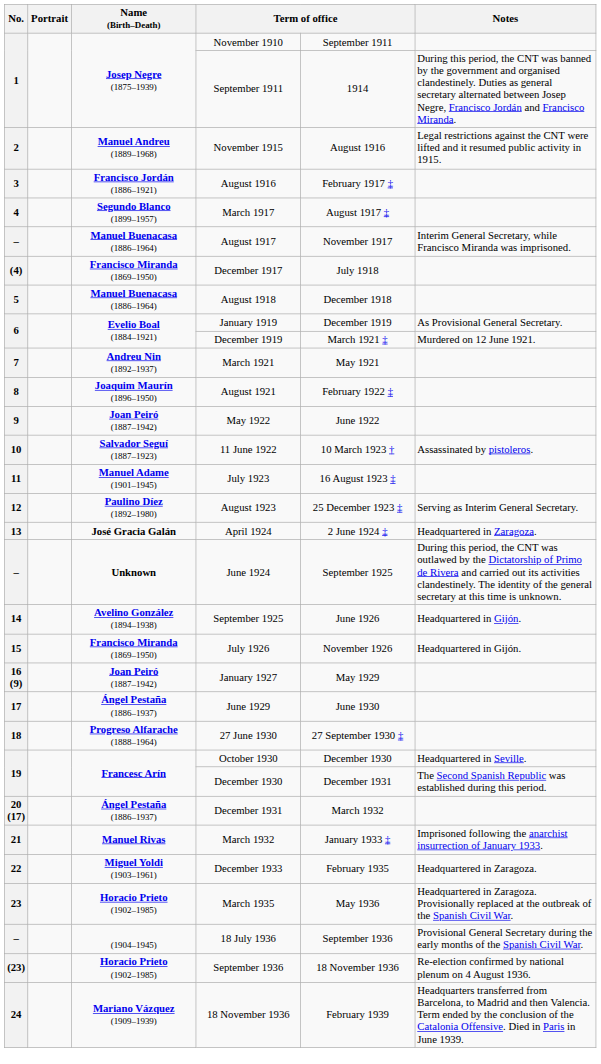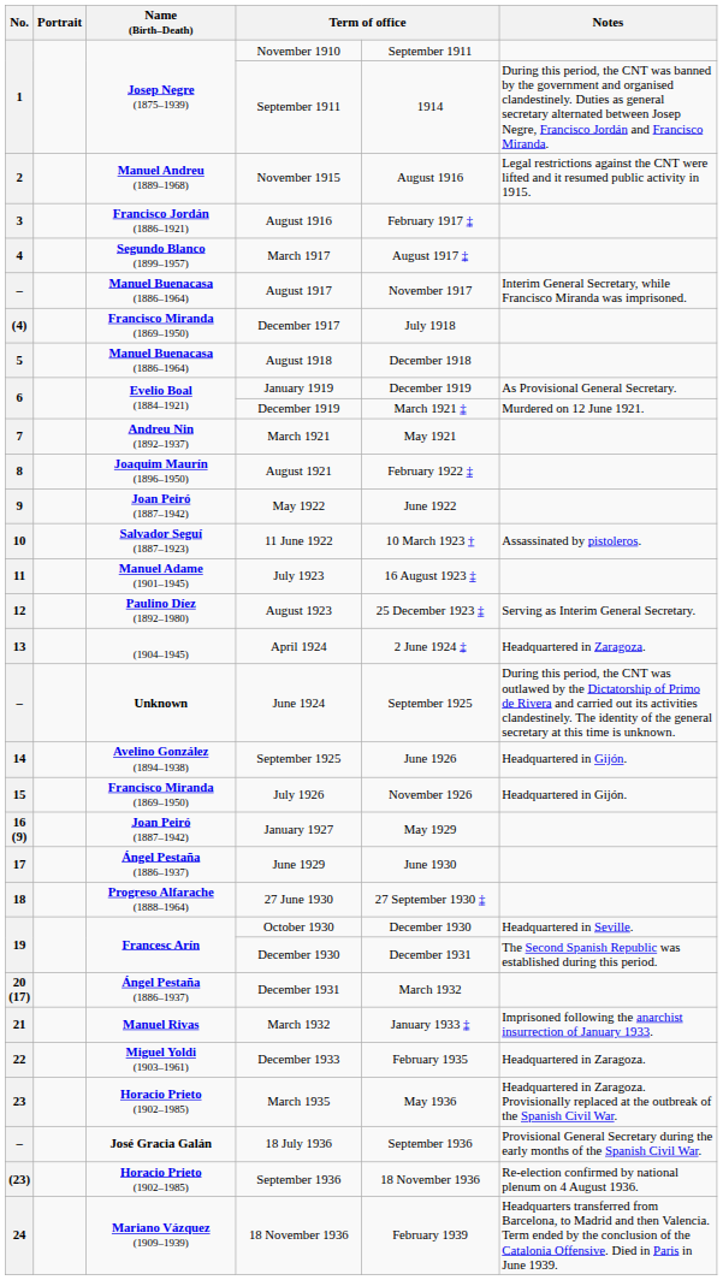 <table class="wikitable" width="100%" style="text-align: center;">
 <tr>
 <th width="2%">No.</th>
 <th width="5%">Portrait</th>
 <th width="20%">Name<br><small>(Birth–Death)</small></th>
 <th colspan="2" width="35%">Term of office</th>
 <th width="29%">Notes</th>
 </tr>
 <tr>
 <th rowspan="2">1</th>
 <td rowspan="2"></td>
 <td rowspan="2"><strong><a href='#'>Josep Negre</a></strong><br><small>(1875–1939)</small></td>
 <td align="center">November 1910</td>
 <td align="center">September 1911</td>
 <td align=left></td>
 </tr>
 <tr>
 <td align="center">September 1911</td>
 <td align="center">1914</td>
 <td align=left>During this period, the CNT was banned by the government and organised clandestinely. Duties as general secretary alternated between Josep Negre, <a href='#'>Francisco Jordán</a> and <a href='#'>Francisco Miranda</a>.</td>
 </tr>
 <tr>
 <th>2</th>
 <td></td>
 <td><strong><a href='#'>Manuel Andreu</a></strong><br><small>(1889–1968)</small></td>
 <td align="center">November 1915</td>
 <td align="center">August 1916</td>
 <td align="left">Legal restrictions against the CNT were lifted and it resumed public activity in 1915.</td>
 </tr>
 <tr>
 <th>3</th>
 <td></td>
 <td><strong><a href='#'>Francisco Jordán</a></strong><br><small>(1886–1921)</small></td>
 <td align="center">August 1916</td>
 <td align="center">February 1917 <a href='#'>‡</a></td>
 <td align="left"></td>
 </tr>
 <tr>
 <th>4</th>
 <td></td>
 <td><strong><a href='#'>Segundo Blanco</a></strong><br><small>(1899–1957)</small></td>
 <td align="center">March 1917</td>
 <td align="center">August 1917 <a href='#'>‡</a></td>
 <td align="left"></td>
 </tr>
 <tr>
 <th>–</th>
 <td></td>
 <td><strong><a href='#'>Manuel Buenacasa</a></strong><br><small>(1886–1964)</small></td>
 <td align="center">August 1917</td>
 <td align="center">November 1917</td>
 <td align="left">Interim General Secretary, while Francisco Miranda was imprisoned.</td>
 </tr>
 <tr>
 <th>(4)</th>
 <td></td>
 <td><strong><a href='#'>Francisco Miranda</a></strong><br><small>(1869–1950)</small></td>
 <td align="center">December 1917</td>
 <td align="center">July 1918</td>
 <td align="left"></td>
 </tr>
 <tr>
 <th>5</th>
 <td></td>
 <td><strong><a href='#'>Manuel Buenacasa</a></strong><br><small>(1886–1964)</small></td>
 <td align="center">August 1918</td>
 <td align="center">December 1918</td>
 <td align="left"></td>
 </tr>
 <tr>
 <th rowspan=2>6</th>
 <td rowspan=2></td>
 <td rowspan=2><strong><a href='#'>Evelio Boal</a></strong><br><small>(1884–1921)</small></td>
 <td align="center">January 1919</td>
 <td align="center">December 1919</td>
 <td align="left">As Provisional General Secretary.</td>
 </tr>
 <tr>
 <td align="center">December 1919</td>
 <td align="center">March 1921 <a href='#'>‡</a></td>
 <td align="left">Murdered on 12 June 1921.</td>
 </tr>
 <tr>
 <th>7</th>
 <td></td>
 <td><strong><a href='#'>Andreu Nin</a></strong><br><small>(1892–1937)</small></td>
 <td align="center">March 1921</td>
 <td align="center">May 1921</td>
 <td align="left"></td>
 </tr>
 <tr>
 <th>8</th>
 <td></td>
 <td><strong><a href='#'>Joaquim Maurín</a></strong><br><small>(1896–1950)</small></td>
 <td align="center">August 1921</td>
 <td align="center">February 1922 <a href='#'>‡</a></td>
 <td align="left"></td>
 </tr>
 <tr>
 <th>9</th>
 <td></td>
 <td><strong><a href='#'>Joan Peiró</a></strong><br><small>(1887–1942)</small></td>
 <td align="center">May 1922</td>
 <td align="center">June 1922 </td>
 <td align="left"></td>
 </tr>
 <tr>
 <th>10</th>
 <td></td>
 <td><strong><a href='#'>Salvador Seguí</a></strong><br><small>(1887–1923)</small></td>
 <td align="center">11 June 1922</td>
 <td align="center">10 March 1923 <a href='#'>†</a></td>
 <td align="left">Assassinated by <a href='#'>pistoleros</a>.</td>
 </tr>
 <tr>
 <th>11</th>
 <td></td>
 <td><strong><a href='#'>Manuel Adame</a></strong><br><small>(1901–1945)</small></td>
 <td align="center">July 1923</td>
 <td align="center">16 August 1923 <a href='#'>‡</a></td>
 <td align="left"></td>
 </tr>
 <tr>
 <th>12</th>
 <td></td>
 <td><strong><a href='#'>Paulino Díez</a></strong><br><small>(1892–1980)</small></td>
 <td align="center">August 1923</td>
 <td align="center">25 December 1923 <a href='#'>‡</a></td>
 <td align="left">Serving as Interim General Secretary.</td>
 </tr>
 <tr>
 <th>13</th>
 <td></td>
-<td><strong>José Gracia Galán</strong></td>
+<td><strong></strong><br><small>(1904–1945)</small></td>
 <td align="center">April 1924</td>
 <td align="center">2 June 1924 <a href='#'>‡</a></td>
 <td align="left">Headquartered in <a href='#'>Zaragoza</a>.</td>
 </tr>
 <tr>
 <th>–</th>
 <td></td>
 <td><strong>Unknown</strong></td>
 <td align="center">June 1924</td>
 <td align="center">September 1925</td>
 <td align="left">During this period, the CNT was outlawed by the <a href='#'>Dictatorship of Primo de Rivera</a> and carried out its activities clandestinely. The identity of the general secretary at this time is unknown. </td>
 </tr>
 <tr>
 <th>14</th>
 <td></td>
 <td><strong><a href='#'>Avelino González</a></strong><br><small>(1894–1938)</small></td>
 <td align="center">September 1925</td>
 <td align="center">June 1926</td>
 <td align="left">Headquartered in <a href='#'>Gijón</a>.</td>
 </tr>
 <tr>
 <th>15</th>
 <td></td>
 <td><strong><a href='#'>Francisco Miranda</a></strong><br><small>(1869–1950)</small></td>
 <td align="center">July 1926</td>
 <td align="center">November 1926</td>
 <td align="left">Headquartered in Gijón.</td>
 </tr>
 <tr>
 <th>16<br>(9)</th>
 <td></td>
 <td><strong><a href='#'>Joan Peiró</a></strong><br><small>(1887–1942)</small></td>
 <td align="center">January 1927</td>
 <td align="center">May 1929</td>
 <td align="left"></td>
 </tr>
 <tr>
 <th>17</th>
 <td></td>
 <td><strong><a href='#'>Ángel Pestaña</a></strong><br><small>(1886–1937)</small></td>
 <td align="center">June 1929</td>
 <td align="center">June 1930</td>
 <td align="left"></td>
 </tr>
 <tr>
 <th>18</th>
 <td></td>
 <td><strong><a href='#'>Progreso Alfarache</a></strong><br><small>(1888–1964)</small></td>
 <td align="center">27 June 1930</td>
 <td align="center">27 September 1930 <a href='#'>‡</a></td>
 <td align="left"></td>
 </tr>
 <tr>
 <th rowspan=2>19</th>
 <td rowspan=2></td>
 <td rowspan=2><strong><a href='#'>Francesc Arín</a></strong></td>
 <td align="center">October 1930</td>
 <td align="center">December 1930</td>
 <td align="left">Headquartered in <a href='#'>Seville</a>.</td>
 </tr>
 <tr>
 <td align="center">December 1930</td>
 <td align="center">December 1931</td>
 <td align="left">The <a href='#'>Second Spanish Republic</a> was established during this period.</td>
 </tr>
 <tr>
 <th>20<br>(17)</th>
 <td></td>
 <td><strong><a href='#'>Ángel Pestaña</a></strong><br><small>(1886–1937)</small></td>
 <td align="center">December 1931</td>
 <td align="center">March 1932</td>
 <td align="left"></td>
 </tr>
 <tr>
 <th>21</th>
 <td></td>
 <td><strong><a href='#'>Manuel Rivas</a></strong></td>
 <td align="center">March 1932</td>
 <td align="center">January 1933 <a href='#'>‡</a></td>
 <td align="left">Imprisoned following the <a href='#'>anarchist insurrection of January 1933</a>.</td>
 </tr>
 <tr>
 <th>22</th>
 <td></td>
 <td><strong><a href='#'>Miguel Yoldi</a></strong><br><small>(1903–1961)</small></td>
 <td align="center">December 1933</td>
 <td align="center">February 1935</td>
 <td align="left">Headquartered in Zaragoza.</td>
 </tr>
 <tr>
 <th>23</th>
 <td></td>
 <td><strong><a href='#'>Horacio Prieto</a></strong><br><small>(1902–1985)</small></td>
 <td align="center">March 1935</td>
 <td align="center">May 1936</td>
 <td align="left">Headquartered in Zaragoza. Provisionally replaced at the outbreak of the <a href='#'>Spanish Civil War</a>.</td>
 </tr>
 <tr>
 <th>–</th>
 <td></td>
-<td><strong></strong><br><small>(1904–1945)</small></td>
+<td><strong>José Gracia Galán</strong></td>
 <td align="center">18 July 1936</td>
 <td align="center">September 1936</td>
 <td align="left">Provisional General Secretary during the early months of the <a href='#'>Spanish Civil War</a>.</td>
 </tr>
 <tr>
 <th>(23)</th>
 <td></td>
 <td><strong><a href='#'>Horacio Prieto</a></strong><br><small>(1902–1985)</small></td>
 <td align="center">September 1936</td>
 <td align="center">18 November 1936</td>
 <td align="left">Re-election confirmed by national plenum on 4 August 1936.</td>
 </tr>
 <tr>
 <th>24</th>
 <td></td>
 <td><strong><a href='#'>Mariano Vázquez</a></strong><br><small>(1909–1939)</small></td>
 <td align="center">18 November 1936</td>
 <td align="center">February 1939 </td>
 <td align="left">Headquarters transferred from Barcelona, to Madrid and then Valencia. Term ended by the conclusion of the <a href='#'>Catalonia Offensive</a>. Died in <a href='#'>Paris</a> in June 1939.</td>
 </tr>
 </table>
